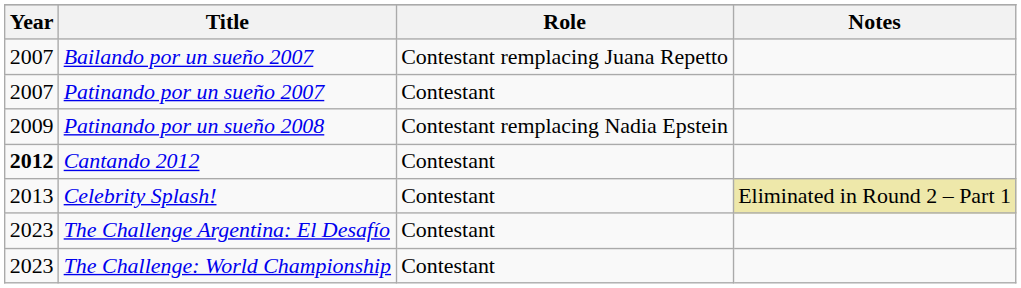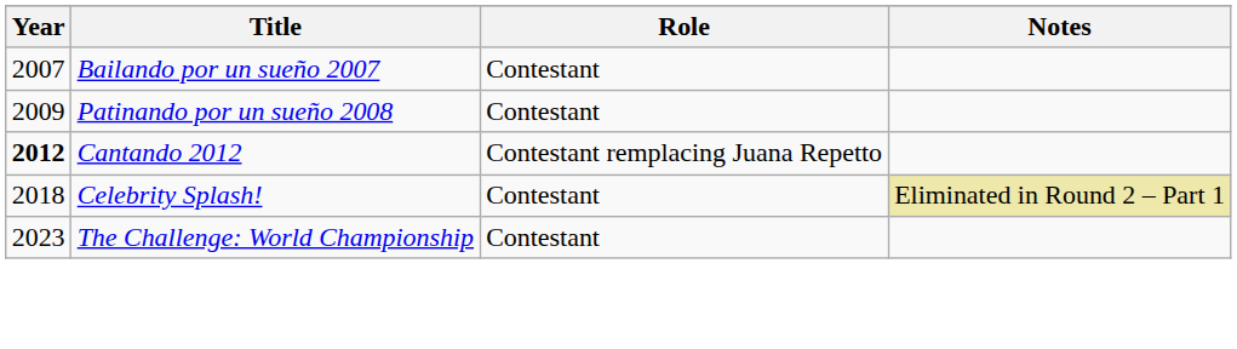 <table class="wikitable">
 <tr align="center">
 </tr>
 <tr>
 <th>Year</th>
 <th>Title</th>
 <th>Role</th>
 <th>Notes</th>
 </tr>
 <tr>
 <td>2007</td>
 <td><em><a href='#'>Bailando por un sueño 2007</a></em></td>
-<td>Contestant remplacing Juana Repetto</td>
-<td></td>
-</tr>
-<tr>
-<td>2007</td>
-<td><em><a href='#'>Patinando por un sueño 2007</a></em></td>
 <td>Contestant</td>
 <td></td>
 </tr>
 <tr>
 <td>2009</td>
 <td><em><a href='#'>Patinando por un sueño 2008</a></em></td>
-<td>Contestant remplacing Nadia Epstein</td>
+<td>Contestant</td>
 <td></td>
 </tr>
 <tr>
 <td><strong>2012</strong></td>
 <td><em><a href='#'>Cantando 2012</a></em></td>
-<td>Contestant</td>
+<td>Contestant remplacing Juana Repetto</td>
 <td></td>
 </tr>
 <tr>
-<td>2013</td>
+<td>2018</td>
 <td><em><a href='#'>Celebrity Splash!</a></em></td>
 <td>Contestant</td>
 <td style="background:palegoldenrod">Eliminated in Round 2 – Part 1</td>
-</tr>
-<tr>
-<td>2023</td>
-<td><em><a href='#'>The Challenge Argentina: El Desafío</a></em></td>
-<td>Contestant</td>
-<td></td>
 </tr>
 <tr>
 <td>2023</td>
 <td><em><a href='#'>The Challenge: World Championship</a></em></td>
 <td>Contestant</td>
 <td></td>
 </tr>
 </table>
